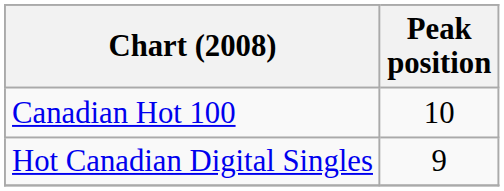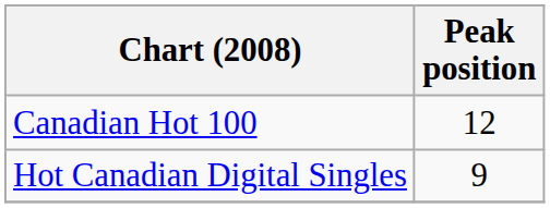 <table class="wikitable">
 <tr>
 <th align="left">Chart (2008)</th>
 <th align="left">Peak<br>position</th>
 </tr>
 <tr>
 <td align="left"><a href='#'>Canadian Hot 100</a></td>
-<td align="center">10</td>
+<td align="center">12</td>
 </tr>
 <tr>
 <td align="left"><a href='#'>Hot Canadian Digital Singles</a></td>
 <td align="center">9</td>
 </tr>
 <tr>
 </tr>
 </table>
